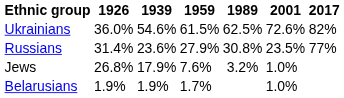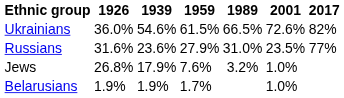 <table class="standard">
 <tr>
 <th>Ethnic group</th>
 <th>1926</th>
 <th>1939</th>
 <th>1959</th>
 <th>1989</th>
 <th>2001</th>
 <th>2017</th>
 </tr>
 <tr>
 <td><a href='#'>Ukrainians</a></td>
 <td>36.0%</td>
 <td>54.6%</td>
 <td>61.5%</td>
-<td>62.5%</td>
+<td>66.5%</td>
 <td>72.6%</td>
 <td>82%</td>
 </tr>
 <tr>
 <td><a href='#'>Russians</a></td>
-<td>31.4%</td>
+<td>31.6%</td>
 <td>23.6%</td>
 <td>27.9%</td>
-<td>30.8%</td>
+<td>31.0%</td>
 <td>23.5%</td>
 <td>77%</td>
 </tr>
 <tr>
 <td>Jews</td>
 <td>26.8%</td>
 <td>17.9%</td>
 <td>7.6%</td>
 <td> 3.2%</td>
 <td>1.0%</td>
 <td></td>
 </tr>
 <tr>
 <td><a href='#'>Belarusians</a></td>
 <td>1.9%</td>
 <td>1.9%</td>
 <td>1.7%</td>
 <td></td>
 <td>1.0%</td>
 <td></td>
 </tr>
 </table>
